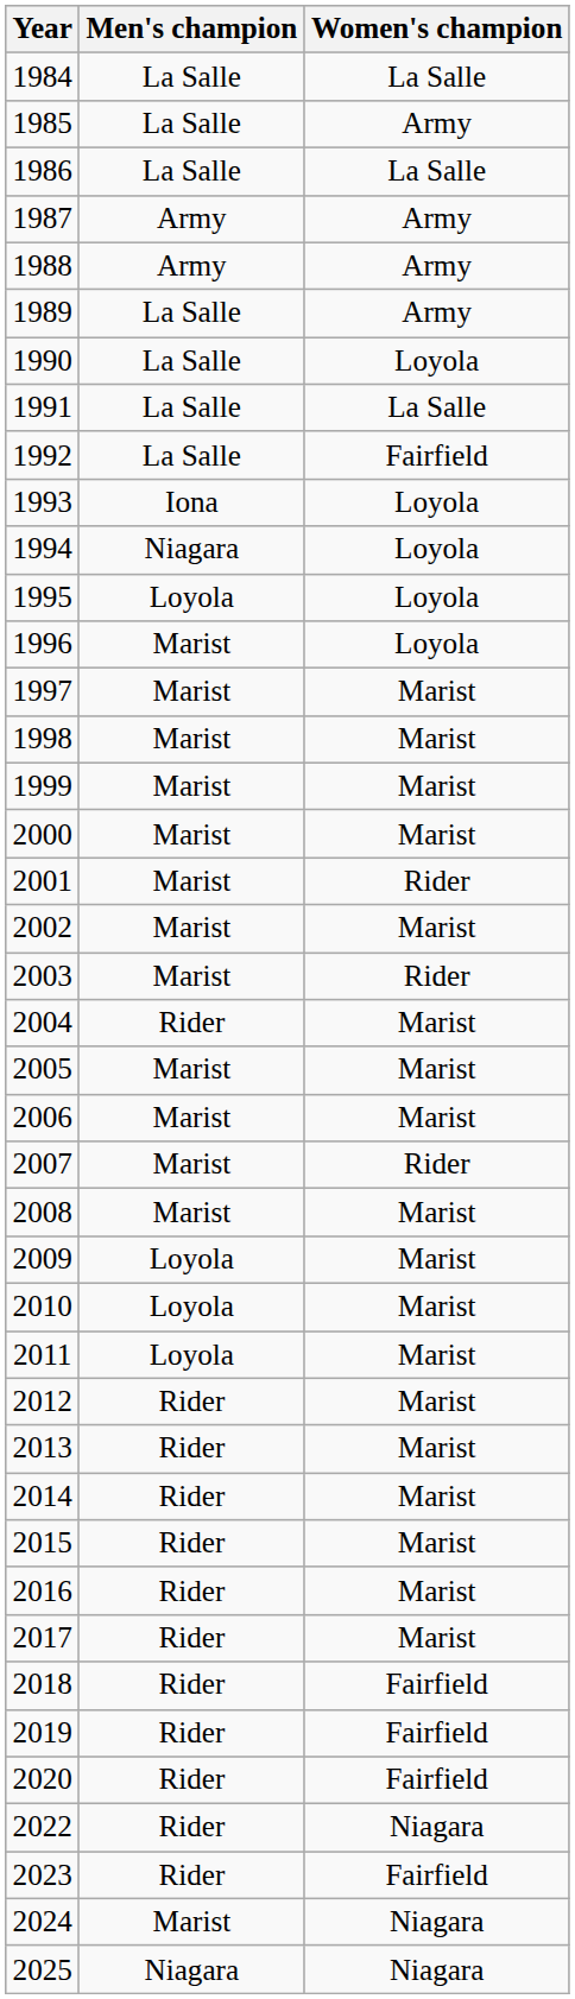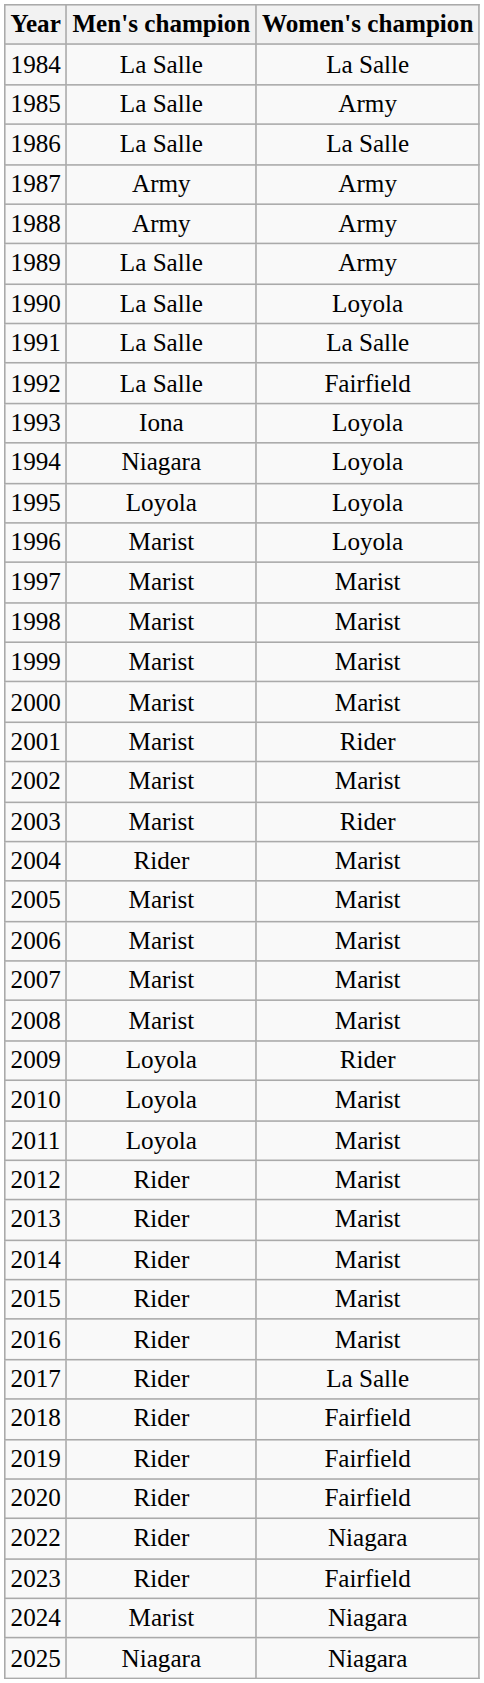 <table class="wikitable" style="text-align: center;">
 <tr>
 <th>Year</th>
 <th>Men's champion</th>
 <th>Women's champion</th>
 </tr>
 <tr>
 <td>1984</td>
 <td>La Salle</td>
 <td>La Salle</td>
 </tr>
 <tr>
 <td>1985</td>
 <td>La Salle</td>
 <td>Army</td>
 </tr>
 <tr>
 <td>1986</td>
 <td>La Salle</td>
 <td>La Salle</td>
 </tr>
 <tr>
 <td>1987</td>
 <td>Army</td>
 <td>Army</td>
 </tr>
 <tr>
 <td>1988</td>
 <td>Army</td>
 <td>Army</td>
 </tr>
 <tr>
 <td>1989</td>
 <td>La Salle</td>
 <td>Army</td>
 </tr>
 <tr>
 <td>1990</td>
 <td>La Salle</td>
 <td>Loyola</td>
 </tr>
 <tr>
 <td>1991</td>
 <td>La Salle</td>
 <td>La Salle</td>
 </tr>
 <tr>
 <td>1992</td>
 <td>La Salle</td>
 <td>Fairfield</td>
 </tr>
 <tr>
 <td>1993</td>
 <td>Iona</td>
 <td>Loyola</td>
 </tr>
 <tr>
 <td>1994</td>
 <td>Niagara</td>
 <td>Loyola</td>
 </tr>
 <tr>
 <td>1995</td>
 <td>Loyola</td>
 <td>Loyola</td>
 </tr>
 <tr>
 <td>1996</td>
 <td>Marist</td>
 <td>Loyola</td>
 </tr>
 <tr>
 <td>1997</td>
 <td>Marist</td>
 <td>Marist</td>
 </tr>
 <tr>
 <td>1998</td>
 <td>Marist</td>
 <td>Marist</td>
 </tr>
 <tr>
 <td>1999</td>
 <td>Marist</td>
 <td>Marist</td>
 </tr>
 <tr>
 <td>2000</td>
 <td>Marist</td>
 <td>Marist</td>
 </tr>
 <tr>
 <td>2001</td>
 <td>Marist</td>
 <td>Rider</td>
 </tr>
 <tr>
 <td>2002</td>
 <td>Marist</td>
 <td>Marist</td>
 </tr>
 <tr>
 <td>2003</td>
 <td>Marist</td>
 <td>Rider</td>
 </tr>
 <tr>
 <td>2004</td>
 <td>Rider</td>
 <td>Marist</td>
 </tr>
 <tr>
 <td>2005</td>
 <td>Marist</td>
 <td>Marist</td>
 </tr>
 <tr>
 <td>2006</td>
 <td>Marist</td>
 <td>Marist</td>
 </tr>
 <tr>
 <td>2007</td>
 <td>Marist</td>
-<td>Rider</td>
+<td>Marist</td>
 </tr>
 <tr>
 <td>2008</td>
 <td>Marist</td>
 <td>Marist</td>
 </tr>
 <tr>
 <td>2009</td>
 <td>Loyola</td>
-<td>Marist</td>
+<td>Rider</td>
 </tr>
 <tr>
 <td>2010</td>
 <td>Loyola</td>
 <td>Marist</td>
 </tr>
 <tr>
 <td>2011</td>
 <td>Loyola</td>
 <td>Marist</td>
 </tr>
 <tr>
 <td>2012</td>
 <td>Rider</td>
 <td>Marist</td>
 </tr>
 <tr>
 <td>2013</td>
 <td>Rider</td>
 <td>Marist</td>
 </tr>
 <tr>
 <td>2014</td>
 <td>Rider</td>
 <td>Marist</td>
 </tr>
 <tr>
 <td>2015</td>
 <td>Rider</td>
 <td>Marist</td>
 </tr>
 <tr>
 <td>2016</td>
 <td>Rider</td>
 <td>Marist</td>
 </tr>
 <tr>
 <td>2017</td>
 <td>Rider</td>
-<td>Marist</td>
+<td>La Salle</td>
 </tr>
 <tr>
 <td>2018</td>
 <td>Rider</td>
 <td>Fairfield</td>
 </tr>
 <tr>
 <td>2019</td>
 <td>Rider</td>
 <td>Fairfield</td>
 </tr>
 <tr>
 <td>2020</td>
 <td>Rider</td>
 <td>Fairfield</td>
 </tr>
 <tr>
 <td>2022</td>
 <td>Rider</td>
 <td>Niagara</td>
 </tr>
 <tr>
 <td>2023</td>
 <td>Rider</td>
 <td>Fairfield</td>
 </tr>
 <tr>
 <td>2024</td>
 <td>Marist</td>
 <td>Niagara</td>
 </tr>
 <tr>
 <td>2025</td>
 <td>Niagara</td>
 <td>Niagara</td>
 </tr>
 </table>
